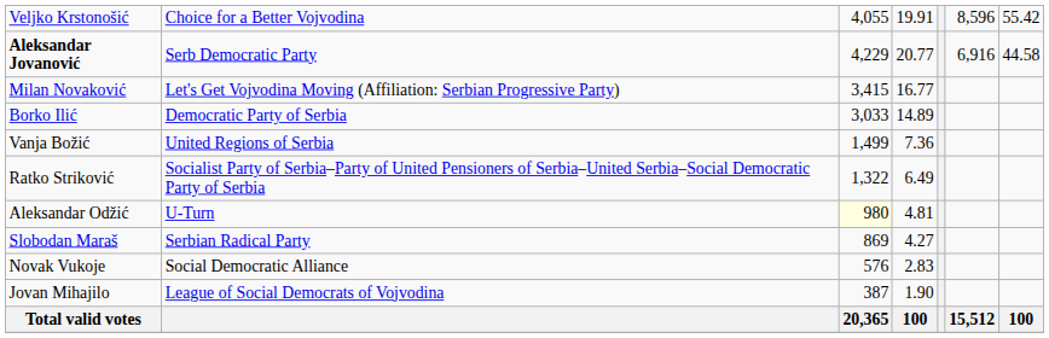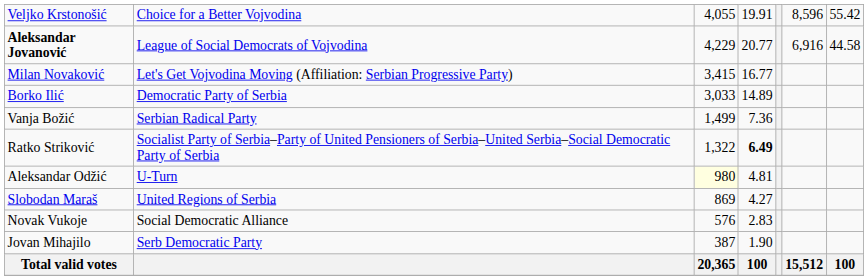 <table style="width:1000px;" class="wikitable">
 <tr>
 <td align="left"><a href='#'>Veljko Krstonošić</a></td>
 <td align="left"><a href='#'>Choice for a Better Vojvodina</a></td>
 <td align="right">4,055</td>
 <td align="right">19.91</td>
 <th align="left"></th>
 <td align="right">8,596</td>
 <td align="right">55.42</td>
 </tr>
 <tr>
 <td align="left"><strong>Aleksandar Jovanović</strong></td>
-<td align="left"><a href='#'>Serb Democratic Party</a></td>
+<td align="left"><a href='#'>League of Social Democrats of Vojvodina</a></td>
 <td align="right">4,229</td>
 <td align="right">20.77</td>
 <th align="left"></th>
 <td align="right">6,916</td>
 <td align="right">44.58</td>
 </tr>
 <tr>
 <td align="left"><a href='#'>Milan Novaković</a></td>
 <td align="left"><a href='#'>Let's Get Vojvodina Moving</a> (Affiliation: <a href='#'>Serbian Progressive Party</a>)</td>
 <td align="right">3,415</td>
 <td align="right">16.77</td>
 <th align="left"></th>
 <td align="right"></td>
 <td align="right"></td>
 </tr>
 <tr>
 <td align="left"><a href='#'>Borko Ilić</a></td>
 <td align="left"><a href='#'>Democratic Party of Serbia</a></td>
 <td align="right">3,033</td>
 <td align="right">14.89</td>
 <th align="left"></th>
 <td align="right"></td>
 <td align="right"></td>
 </tr>
 <tr>
 <td align="left">Vanja Božić</td>
-<td align="left"><a href='#'>United Regions of Serbia</a></td>
+<td align="left"><a href='#'>Serbian Radical Party</a></td>
 <td align="right">1,499</td>
 <td align="right">7.36</td>
 <th align="left"></th>
 <td align="right"></td>
 <td align="right"></td>
 </tr>
 <tr>
 <td align="left">Ratko Striković</td>
 <td align="left"><a href='#'>Socialist Party of Serbia</a>–<a href='#'>Party of United Pensioners of Serbia</a>–<a href='#'>United Serbia</a>–<a href='#'>Social Democratic Party of Serbia</a></td>
 <td align="right">1,322</td>
-<td align="right">6.49</td>
+<td align="right"><strong>6.49</strong></td>
 <th align="left"></th>
 <td align="right"></td>
 <td align="right"></td>
 </tr>
 <tr>
 <td align="left">Aleksandar Odžić</td>
 <td align="left"><a href='#'>U-Turn</a></td>
 <td align="right" style="background: lightyellow;">980</td>
 <td align="right">4.81</td>
 <th align="left"></th>
 <td align="right"></td>
 <td align="right"></td>
 </tr>
 <tr>
 <td align="left"><a href='#'>Slobodan Maraš</a></td>
-<td align="left"><a href='#'>Serbian Radical Party</a></td>
+<td align="left"><a href='#'>United Regions of Serbia</a></td>
 <td align="right">869</td>
 <td align="right">4.27</td>
 <th align="left"></th>
 <td align="right"></td>
 <td align="right"></td>
 </tr>
 <tr>
 <td align="left">Novak Vukoje</td>
 <td align="left">Social Democratic Alliance</td>
 <td align="right">576</td>
 <td align="right">2.83</td>
 <th align="left"></th>
 <td align="right"></td>
 <td align="right"></td>
 </tr>
 <tr>
 <td align="left">Jovan Mihajilo</td>
-<td align="left"><a href='#'>League of Social Democrats of Vojvodina</a></td>
+<td align="left"><a href='#'>Serb Democratic Party</a></td>
 <td align="right">387</td>
 <td align="right">1.90</td>
 <th align="left"></th>
 <td align="right"></td>
 <td align="right"></td>
 </tr>
 <tr>
 <th align="left">Total valid votes</th>
 <th align="left"></th>
 <th align="right">20,365</th>
 <th align="right">100</th>
 <th align="left"></th>
 <th align="right">15,512</th>
 <th align="right">100</th>
 </tr>
 <tr>
 </tr>
 </table>
